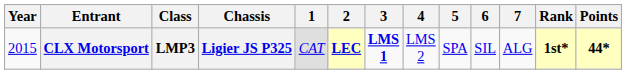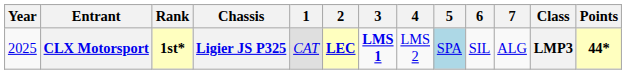 <table class="wikitable" style="text-align:center; font-size:85%">
 <tr>
 <th>Year</th>
 <th>Entrant</th>
-<th>Class</th>
+<th>Rank</th>
 <th>Chassis</th>
 <th>1</th>
 <th>2</th>
 <th>3</th>
 <th>4</th>
 <th>5</th>
 <th>6</th>
 <th>7</th>
-<th>Rank</th>
+<th>Class</th>
 <th>Points</th>
 </tr>
 <tr>
-<td><a href='#'>2015</a></td>
+<td><a href='#'>2025</a></td>
 <th nowrap><a href='#'>CLX Motorsport</a></th>
-<th>LMP3</th>
+<th style="background:#FFFFBF;">1st*</th>
 <th nowrap><a href='#'>Ligier JS P325</a></th>
 <td style="background:#DFDFDF;"><em><a href='#'>CAT</a></em><br></td>
 <td style="background:#FFFFBF;"><strong><a href='#'>LEC</a></strong><br></td>
 <td><strong><a href='#'>LMS<br>1</a></strong></td>
 <td><a href='#'>LMS<br>2</a></td>
-<td><a href='#'>SPA</a></td>
+<td style="background: lightblue;"><a href='#'>SPA</a></td>
 <td><a href='#'>SIL</a></td>
 <td><a href='#'>ALG</a></td>
-<th style="background:#FFFFBF;">1st*</th>
+<th>LMP3</th>
 <th style="background:#FFFFBF;">44*</th>
 </tr>
 </table>
